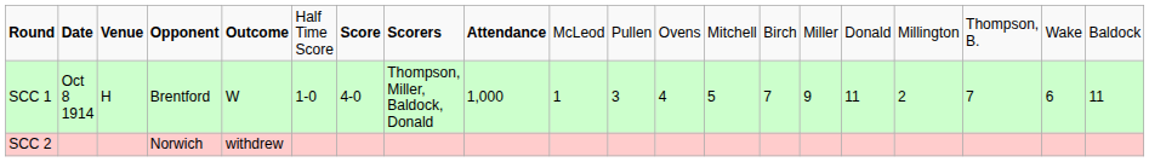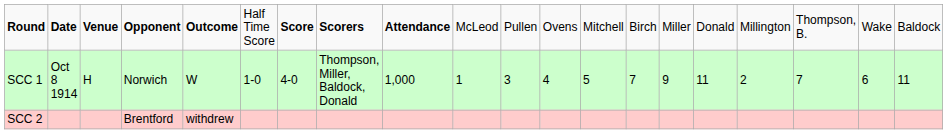 <table class="wikitable">
 <tr>
 <td><strong>Round</strong></td>
 <td><strong>Date</strong></td>
 <td><strong>Venue</strong></td>
 <td><strong>Opponent</strong></td>
 <td><strong>Outcome</strong></td>
 <td>Half Time Score</td>
 <td><strong>Score</strong></td>
 <td><strong>Scorers</strong></td>
 <td><strong>Attendance</strong></td>
 <td>McLeod</td>
 <td>Pullen</td>
 <td>Ovens</td>
 <td>Mitchell</td>
 <td>Birch</td>
 <td>Miller</td>
 <td>Donald</td>
 <td>Millington</td>
 <td>Thompson, B.</td>
 <td>Wake</td>
 <td>Baldock</td>
 </tr>
 <tr bgcolor="#CCFFCC">
 <td>SCC 1</td>
 <td>Oct 8 1914</td>
 <td>H</td>
-<td>Brentford</td>
+<td>Norwich</td>
 <td>W</td>
 <td>1-0</td>
 <td>4-0</td>
 <td>Thompson, Miller, Baldock, Donald</td>
 <td>1,000</td>
 <td>1</td>
 <td>3</td>
 <td>4</td>
 <td>5</td>
 <td>7</td>
 <td>9</td>
 <td>11</td>
 <td>2</td>
 <td>7</td>
 <td>6</td>
 <td>11</td>
 </tr>
 <tr bgcolor="#FFCCCC">
 <td>SCC 2</td>
 <td></td>
 <td></td>
-<td>Norwich</td>
+<td>Brentford</td>
 <td>withdrew</td>
 <td></td>
 <td></td>
 <td></td>
 <td></td>
 <td></td>
 <td></td>
 <td></td>
 <td></td>
 <td></td>
 <td></td>
 <td></td>
 <td></td>
 <td></td>
 <td></td>
 <td></td>
 </tr>
 </table>
